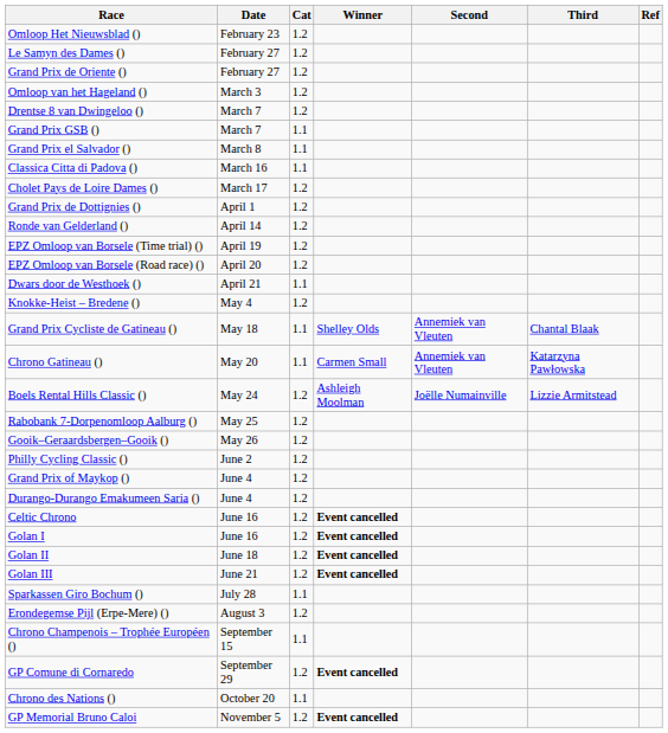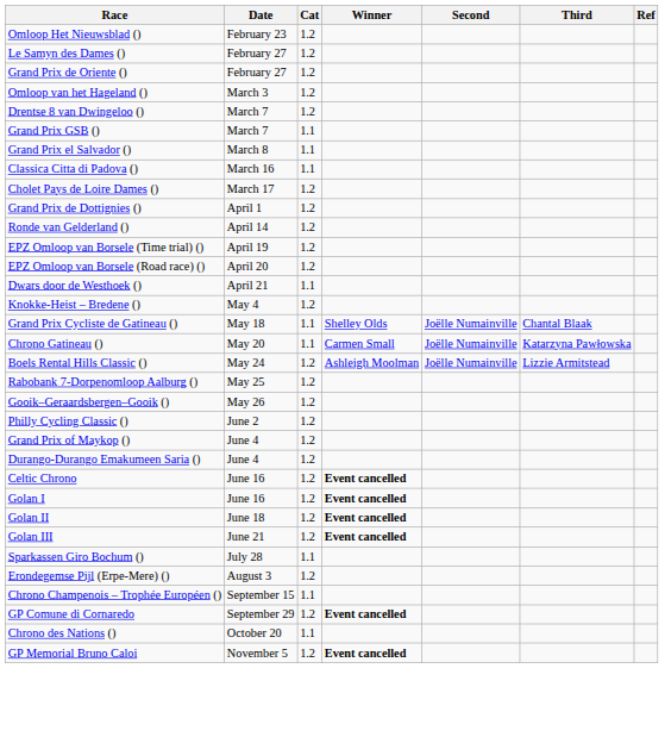 <table class="wikitable">
 <tr>
 <th>Race</th>
 <th>Date</th>
 <th>Cat</th>
 <th>Winner</th>
 <th>Second</th>
 <th>Third</th>
 <th>Ref</th>
 </tr>
 <tr>
 <td> <a href='#'>Omloop Het Nieuwsblad</a> ()</td>
 <td>February 23</td>
 <td>1.2</td>
 <td></td>
 <td></td>
 <td></td>
 <td></td>
 </tr>
 <tr>
 <td> <a href='#'>Le Samyn des Dames</a> ()</td>
 <td>February 27</td>
 <td>1.2</td>
 <td></td>
 <td></td>
 <td></td>
 <td></td>
 </tr>
 <tr>
 <td> <a href='#'>Grand Prix de Oriente</a> ()</td>
 <td>February 27</td>
 <td>1.2</td>
 <td></td>
 <td></td>
 <td></td>
 <td></td>
 </tr>
 <tr>
 <td> <a href='#'>Omloop van het Hageland</a> ()</td>
 <td>March 3</td>
 <td>1.2</td>
 <td></td>
 <td></td>
 <td></td>
 <td></td>
 </tr>
 <tr>
 <td> <a href='#'>Drentse 8 van Dwingeloo</a> ()</td>
 <td>March 7</td>
 <td>1.2</td>
 <td></td>
 <td></td>
 <td></td>
 <td></td>
 </tr>
 <tr>
 <td> <a href='#'>Grand Prix GSB</a> ()</td>
 <td>March 7</td>
 <td>1.1</td>
 <td></td>
 <td></td>
 <td></td>
 <td></td>
 </tr>
 <tr>
 <td> <a href='#'>Grand Prix el Salvador</a> ()</td>
 <td>March 8</td>
 <td>1.1</td>
 <td></td>
 <td></td>
 <td></td>
 <td></td>
 </tr>
 <tr>
 <td> <a href='#'>Classica Citta di Padova</a> ()</td>
 <td>March 16</td>
 <td>1.1</td>
 <td></td>
 <td></td>
 <td></td>
 <td></td>
 </tr>
 <tr>
 <td> <a href='#'>Cholet Pays de Loire Dames</a> ()</td>
 <td>March 17</td>
 <td>1.2</td>
 <td></td>
 <td></td>
 <td></td>
 <td></td>
 </tr>
 <tr>
 <td> <a href='#'>Grand Prix de Dottignies</a> ()</td>
 <td>April 1</td>
 <td>1.2</td>
 <td></td>
 <td></td>
 <td></td>
 <td></td>
 </tr>
 <tr>
 <td> <a href='#'>Ronde van Gelderland</a> ()</td>
 <td>April 14</td>
 <td>1.2</td>
 <td></td>
 <td></td>
 <td></td>
 <td></td>
 </tr>
 <tr>
 <td> <a href='#'>EPZ Omloop van Borsele</a> (Time trial) ()</td>
 <td>April 19</td>
 <td>1.2</td>
 <td></td>
 <td></td>
 <td></td>
 <td></td>
 </tr>
 <tr>
 <td> <a href='#'>EPZ Omloop van Borsele</a> (Road race) ()</td>
 <td>April 20</td>
 <td>1.2</td>
 <td></td>
 <td></td>
 <td></td>
 <td></td>
 </tr>
 <tr>
 <td> <a href='#'>Dwars door de Westhoek</a> ()</td>
 <td>April 21</td>
 <td>1.1</td>
 <td></td>
 <td></td>
 <td></td>
 <td></td>
 </tr>
 <tr>
 <td> <a href='#'>Knokke-Heist – Bredene</a> ()</td>
 <td>May 4</td>
 <td>1.2</td>
 <td></td>
 <td></td>
 <td></td>
 <td></td>
 </tr>
 <tr>
 <td> <a href='#'>Grand Prix Cycliste de Gatineau</a> ()</td>
 <td>May 18</td>
 <td>1.1</td>
 <td> <a href='#'>Shelley Olds</a></td>
-<td> <a href='#'>Annemiek van Vleuten</a></td>
+<td> <a href='#'>Joëlle Numainville</a></td>
 <td> <a href='#'>Chantal Blaak</a></td>
 <td></td>
 </tr>
 <tr>
 <td> <a href='#'>Chrono Gatineau</a> ()</td>
 <td>May 20</td>
 <td>1.1</td>
 <td> <a href='#'>Carmen Small</a></td>
-<td> <a href='#'>Annemiek van Vleuten</a></td>
+<td> <a href='#'>Joëlle Numainville</a></td>
 <td> <a href='#'>Katarzyna Pawłowska</a></td>
 <td></td>
 </tr>
 <tr>
 <td> <a href='#'>Boels Rental Hills Classic</a> ()</td>
 <td>May 24</td>
 <td>1.2</td>
 <td> <a href='#'>Ashleigh Moolman</a></td>
 <td> <a href='#'>Joëlle Numainville</a></td>
 <td> <a href='#'>Lizzie Armitstead</a></td>
 <td></td>
 </tr>
 <tr>
 <td> <a href='#'>Rabobank 7-Dorpenomloop Aalburg</a> ()</td>
 <td>May 25</td>
 <td>1.2</td>
 <td></td>
 <td></td>
 <td></td>
 <td></td>
 </tr>
 <tr>
 <td> <a href='#'>Gooik–Geraardsbergen–Gooik</a> ()</td>
 <td>May 26</td>
 <td>1.2</td>
 <td></td>
 <td></td>
 <td></td>
 <td></td>
 </tr>
 <tr>
 <td> <a href='#'>Philly Cycling Classic</a> ()</td>
 <td>June 2</td>
 <td>1.2</td>
 <td></td>
 <td></td>
 <td></td>
 <td></td>
 </tr>
 <tr>
 <td> <a href='#'>Grand Prix of Maykop</a> ()</td>
 <td>June 4</td>
 <td>1.2</td>
 <td></td>
 <td></td>
 <td></td>
 <td></td>
 </tr>
 <tr>
 <td> <a href='#'>Durango-Durango Emakumeen Saria</a> ()</td>
 <td>June 4</td>
 <td>1.2</td>
 <td></td>
 <td></td>
 <td></td>
 <td></td>
 </tr>
 <tr>
 <td> <a href='#'>Celtic Chrono</a></td>
 <td>June 16</td>
 <td>1.2</td>
 <td><strong>Event cancelled</strong></td>
 <td></td>
 <td></td>
 <td></td>
 </tr>
 <tr>
 <td> <a href='#'>Golan I</a></td>
 <td>June 16</td>
 <td>1.2</td>
 <td><strong>Event cancelled</strong></td>
 <td></td>
 <td></td>
 <td></td>
 </tr>
 <tr>
 <td> <a href='#'>Golan II</a></td>
 <td>June 18</td>
 <td>1.2</td>
 <td><strong>Event cancelled</strong></td>
 <td></td>
 <td></td>
 <td></td>
 </tr>
 <tr>
 <td> <a href='#'>Golan III</a></td>
 <td>June 21</td>
 <td>1.2</td>
 <td><strong>Event cancelled</strong></td>
 <td></td>
 <td></td>
 <td></td>
 </tr>
 <tr>
 <td> <a href='#'>Sparkassen Giro Bochum</a> ()</td>
 <td>July 28</td>
 <td>1.1</td>
 <td></td>
 <td></td>
 <td></td>
 <td></td>
 </tr>
 <tr>
 <td> <a href='#'>Erondegemse Pijl</a> (Erpe-Mere) ()</td>
 <td>August 3</td>
 <td>1.2</td>
 <td></td>
 <td></td>
 <td></td>
 <td></td>
 </tr>
 <tr>
 <td> <a href='#'>Chrono Champenois – Trophée Européen</a> ()</td>
 <td>September 15</td>
 <td>1.1</td>
 <td></td>
 <td></td>
 <td></td>
 <td></td>
 </tr>
 <tr>
 <td> <a href='#'>GP Comune di Cornaredo</a></td>
 <td>September 29</td>
 <td>1.2</td>
 <td><strong>Event cancelled</strong></td>
 <td></td>
 <td></td>
 <td></td>
 </tr>
 <tr>
 <td> <a href='#'>Chrono des Nations</a> ()</td>
 <td>October 20</td>
 <td>1.1</td>
 <td></td>
 <td></td>
 <td></td>
 <td></td>
 </tr>
 <tr>
 <td> <a href='#'>GP Memorial Bruno Caloi</a></td>
 <td>November 5</td>
 <td>1.2</td>
 <td><strong>Event cancelled</strong></td>
 <td></td>
 <td></td>
 <td></td>
 </tr>
 </table>
